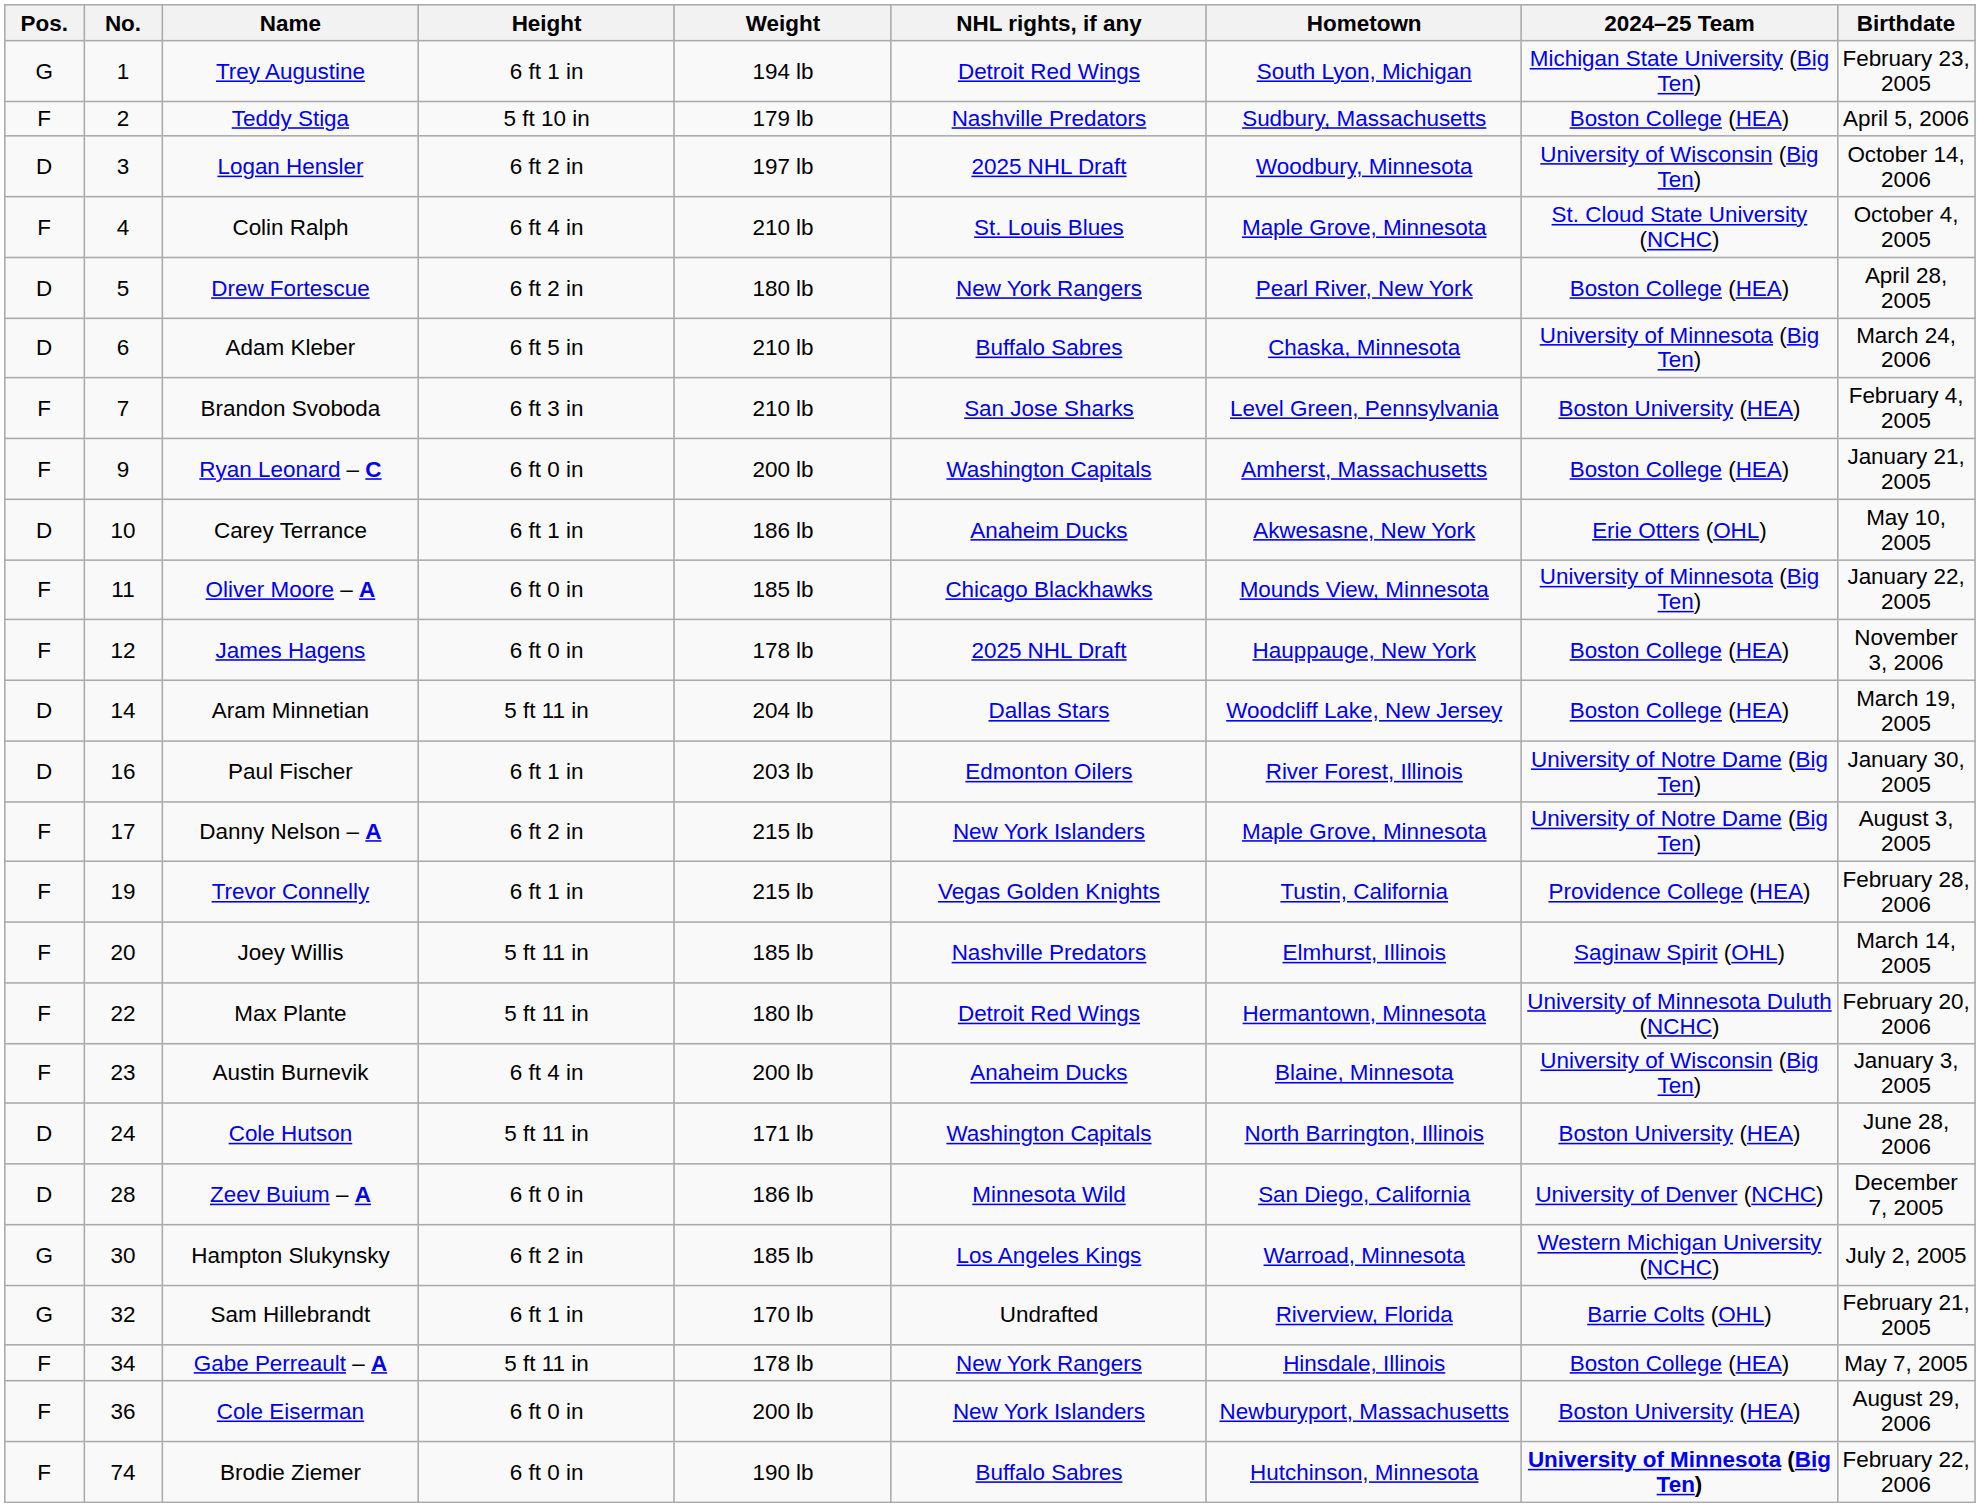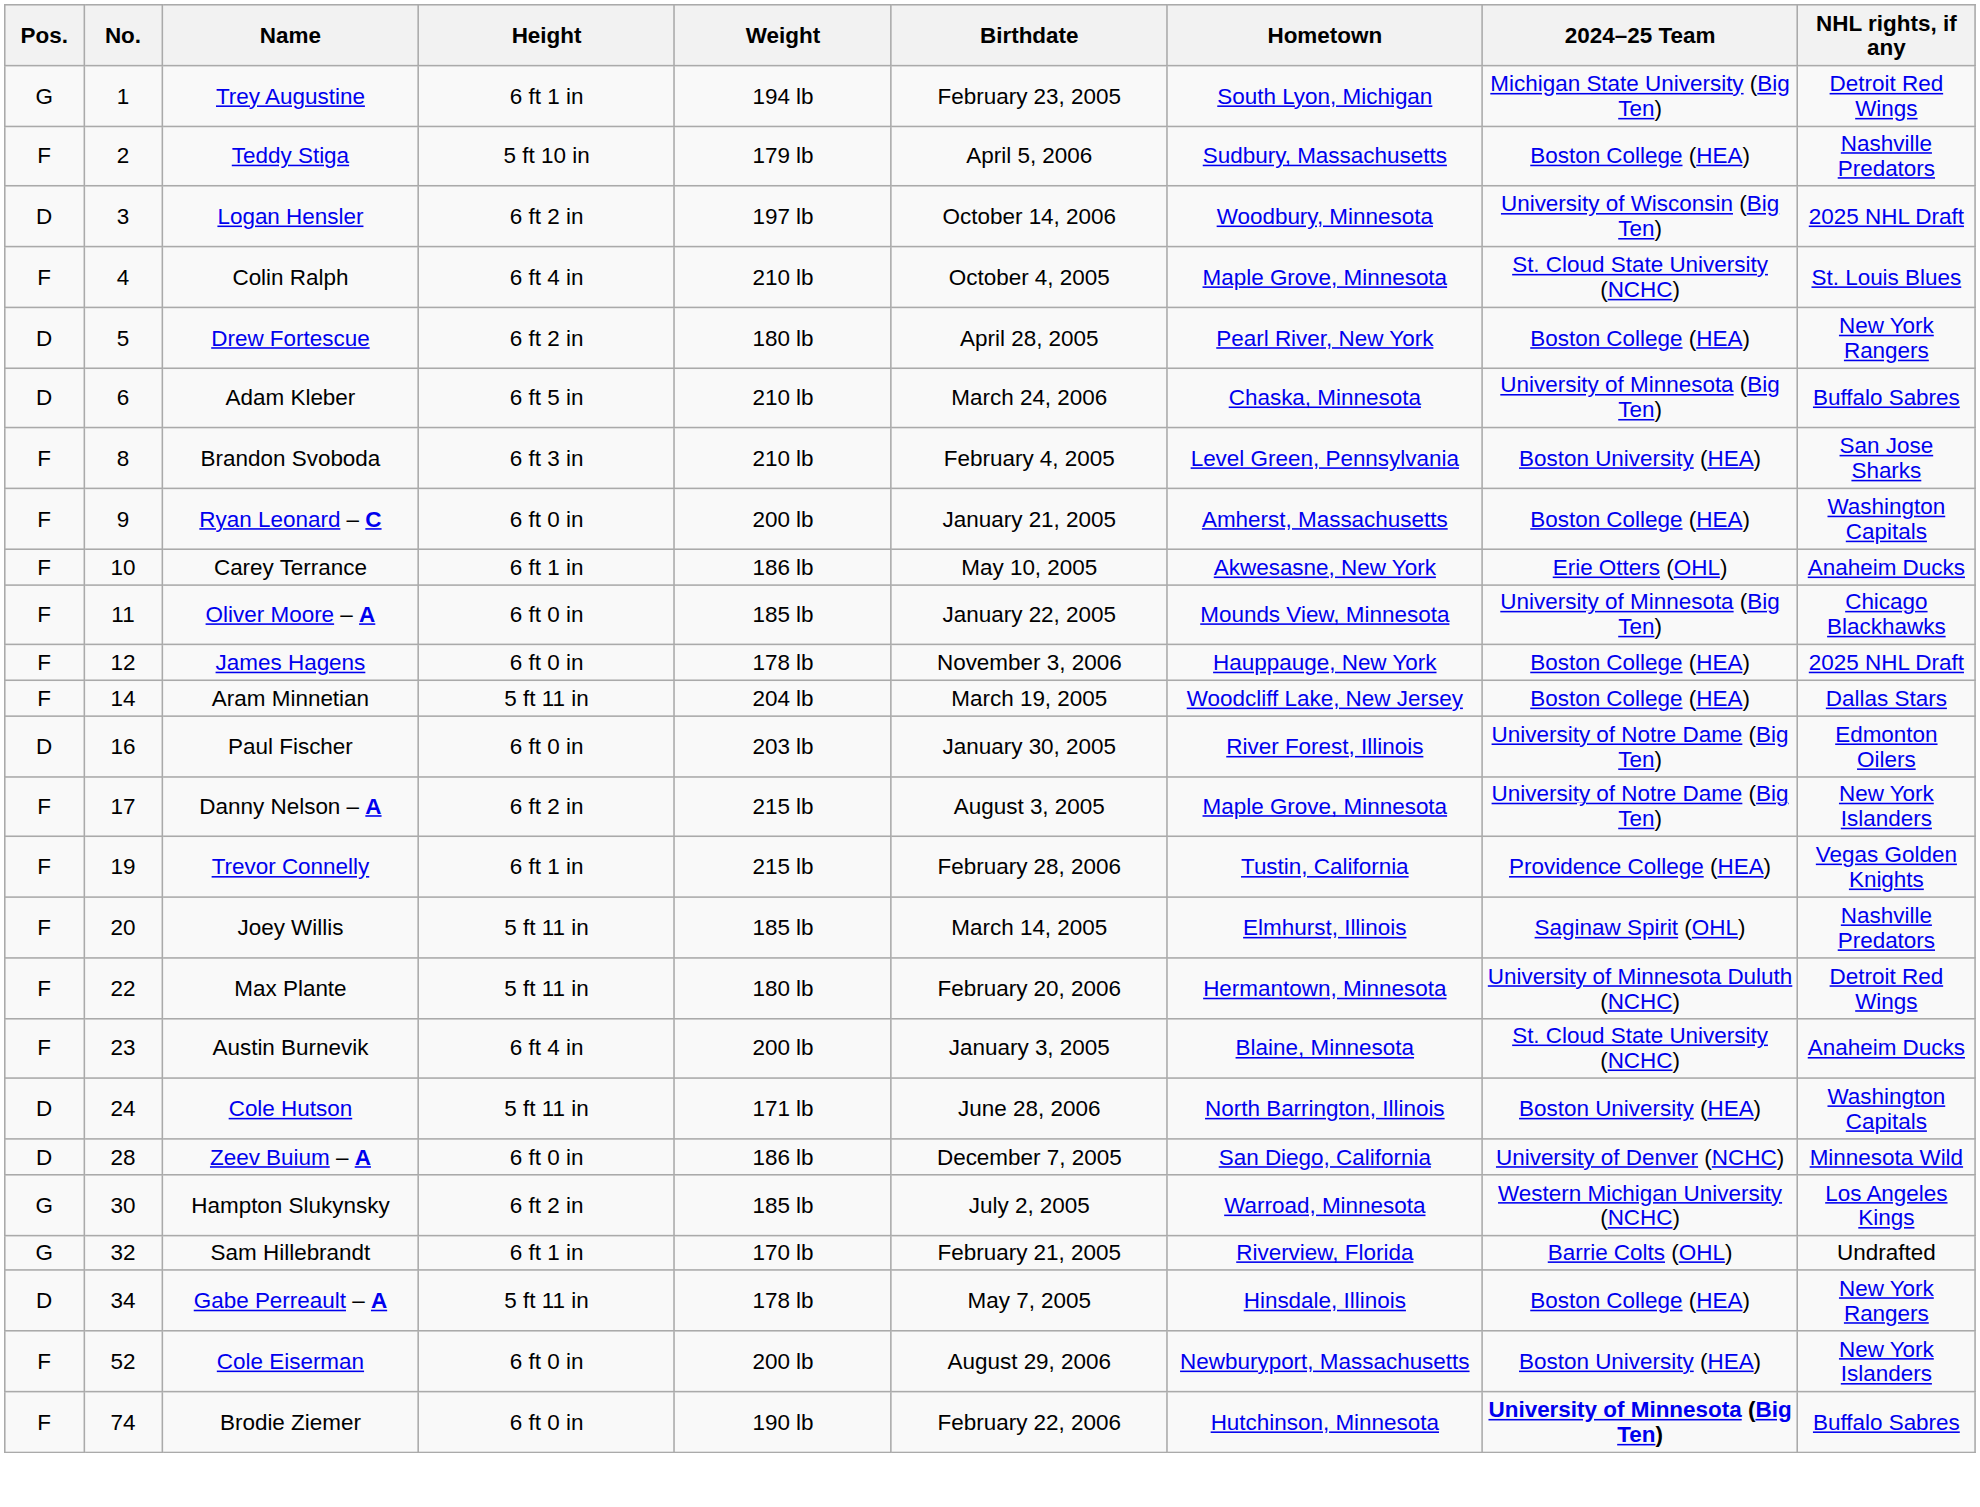 <table width="100%" class="wikitable" style="font-size: 90%; text-align: center;">
 <tr>
 <th style="width:  4%;">Pos.</th>
 <th style="width:  4%;">No.</th>
 <th style="width: 13%;">Name</th>
 <th style="width: 13%;">Height</th>
 <th style="width: 11%;">Weight</th>
-<th style="width: 16%;">NHL rights, if any</th>
+<th style="width: 14%;">Birthdate</th>
 <th style="width: 16%;">Hometown</th>
 <th style="width: 16%;">2024–25 Team</th>
-<th style="width: 14%;">Birthdate</th>
+<th style="width: 16%;">NHL rights, if any</th>
 </tr>
 <tr>
 <td>G</td>
 <td>1</td>
 <td><a href='#'>Trey Augustine</a></td>
 <td>6 ft 1 in</td>
 <td>194 lb</td>
-<td><a href='#'>Detroit Red Wings</a></td>
+<td>February 23, 2005</td>
 <td> <a href='#'>South Lyon, Michigan</a></td>
 <td> <a href='#'>Michigan State University</a> (<a href='#'>Big Ten</a>)</td>
-<td>February 23, 2005</td>
+<td><a href='#'>Detroit Red Wings</a></td>
 </tr>
 <tr>
 <td>F</td>
 <td>2</td>
 <td><a href='#'>Teddy Stiga</a></td>
 <td>5 ft 10 in</td>
 <td>179 lb</td>
-<td><a href='#'>Nashville Predators</a></td>
+<td>April 5, 2006</td>
 <td> <a href='#'>Sudbury, Massachusetts</a></td>
 <td> <a href='#'>Boston College</a> (<a href='#'>HEA</a>)</td>
-<td>April 5, 2006</td>
+<td><a href='#'>Nashville Predators</a></td>
 </tr>
 <tr>
 <td>D</td>
 <td>3</td>
 <td><a href='#'>Logan Hensler</a></td>
 <td>6 ft 2 in</td>
 <td>197 lb</td>
-<td><a href='#'>2025 NHL Draft</a></td>
+<td>October 14, 2006</td>
 <td> <a href='#'>Woodbury, Minnesota</a></td>
 <td> <a href='#'>University of Wisconsin</a> (<a href='#'>Big Ten</a>)</td>
-<td>October 14, 2006</td>
+<td><a href='#'>2025 NHL Draft</a></td>
 </tr>
 <tr>
 <td>F</td>
 <td>4</td>
 <td>Colin Ralph</td>
 <td>6 ft 4 in</td>
 <td>210 lb</td>
-<td><a href='#'>St. Louis Blues</a></td>
+<td>October 4, 2005</td>
 <td> <a href='#'>Maple Grove, Minnesota</a></td>
 <td> <a href='#'>St. Cloud State University</a> (<a href='#'>NCHC</a>)</td>
-<td>October 4, 2005</td>
+<td><a href='#'>St. Louis Blues</a></td>
 </tr>
 <tr>
 <td>D</td>
 <td>5</td>
 <td><a href='#'>Drew Fortescue</a></td>
 <td>6 ft 2 in</td>
 <td>180 lb</td>
-<td><a href='#'>New York Rangers</a></td>
+<td>April 28, 2005</td>
 <td> <a href='#'>Pearl River, New York</a></td>
 <td> <a href='#'>Boston College</a> (<a href='#'>HEA</a>)</td>
-<td>April 28, 2005</td>
+<td><a href='#'>New York Rangers</a></td>
 </tr>
 <tr>
 <td>D</td>
 <td>6</td>
 <td>Adam Kleber</td>
 <td>6 ft 5 in</td>
 <td>210 lb</td>
-<td><a href='#'>Buffalo Sabres</a></td>
+<td>March 24, 2006</td>
 <td> <a href='#'>Chaska, Minnesota</a></td>
 <td> <a href='#'>University of Minnesota</a> (<a href='#'>Big Ten</a>)</td>
-<td>March 24, 2006</td>
+<td><a href='#'>Buffalo Sabres</a></td>
 </tr>
 <tr>
 <td>F</td>
-<td>7</td>
+<td>8</td>
 <td>Brandon Svoboda</td>
 <td>6 ft 3 in</td>
 <td>210 lb</td>
-<td><a href='#'>San Jose Sharks</a></td>
+<td>February 4, 2005</td>
 <td> <a href='#'>Level Green, Pennsylvania</a></td>
 <td> <a href='#'>Boston University</a> (<a href='#'>HEA</a>)</td>
-<td>February 4, 2005</td>
+<td><a href='#'>San Jose Sharks</a></td>
 </tr>
 <tr>
 <td>F</td>
 <td>9</td>
 <td><a href='#'>Ryan Leonard</a> – <strong><a href='#'>C</a></strong></td>
 <td>6 ft 0 in</td>
 <td>200 lb</td>
-<td><a href='#'>Washington Capitals</a></td>
+<td>January 21, 2005</td>
 <td> <a href='#'>Amherst, Massachusetts</a></td>
 <td> <a href='#'>Boston College</a> (<a href='#'>HEA</a>)</td>
-<td>January 21, 2005</td>
+<td><a href='#'>Washington Capitals</a></td>
 </tr>
 <tr>
-<td>D</td>
+<td>F</td>
 <td>10</td>
 <td>Carey Terrance</td>
 <td>6 ft 1 in</td>
 <td>186 lb</td>
-<td><a href='#'>Anaheim Ducks</a></td>
+<td>May 10, 2005</td>
 <td> <a href='#'>Akwesasne, New York</a></td>
 <td> <a href='#'>Erie Otters</a> (<a href='#'>OHL</a>)</td>
-<td>May 10, 2005</td>
+<td><a href='#'>Anaheim Ducks</a></td>
 </tr>
 <tr>
 <td>F</td>
 <td>11</td>
 <td><a href='#'>Oliver Moore</a> – <strong><a href='#'>A</a></strong></td>
 <td>6 ft 0 in</td>
 <td>185 lb</td>
-<td><a href='#'>Chicago Blackhawks</a></td>
+<td>January 22, 2005</td>
 <td> <a href='#'>Mounds View, Minnesota</a></td>
 <td> <a href='#'>University of Minnesota</a> (<a href='#'>Big Ten</a>)</td>
-<td>January 22, 2005</td>
+<td><a href='#'>Chicago Blackhawks</a></td>
 </tr>
 <tr>
 <td>F</td>
 <td>12</td>
 <td><a href='#'>James Hagens</a></td>
 <td>6 ft 0 in</td>
 <td>178 lb</td>
-<td><a href='#'>2025 NHL Draft</a></td>
+<td>November 3, 2006</td>
 <td> <a href='#'>Hauppauge, New York</a></td>
 <td> <a href='#'>Boston College</a> (<a href='#'>HEA</a>)</td>
-<td>November 3, 2006</td>
+<td><a href='#'>2025 NHL Draft</a></td>
 </tr>
 <tr>
-<td>D</td>
+<td>F</td>
 <td>14</td>
 <td>Aram Minnetian</td>
 <td>5 ft 11 in</td>
 <td>204 lb</td>
-<td><a href='#'>Dallas Stars</a></td>
+<td>March 19, 2005</td>
 <td> <a href='#'>Woodcliff Lake, New Jersey</a></td>
 <td> <a href='#'>Boston College</a> (<a href='#'>HEA</a>)</td>
-<td>March 19, 2005</td>
+<td><a href='#'>Dallas Stars</a></td>
 </tr>
 <tr>
 <td>D</td>
 <td>16</td>
 <td>Paul Fischer</td>
-<td>6 ft 1 in</td>
+<td>6 ft 0 in</td>
 <td>203 lb</td>
-<td><a href='#'>Edmonton Oilers</a></td>
+<td>January 30, 2005</td>
 <td> <a href='#'>River Forest, Illinois</a></td>
 <td> <a href='#'>University of Notre Dame</a> (<a href='#'>Big Ten</a>)</td>
-<td>January 30, 2005</td>
+<td><a href='#'>Edmonton Oilers</a></td>
 </tr>
 <tr>
 <td>F</td>
 <td>17</td>
 <td>Danny Nelson – <strong><a href='#'>A</a></strong></td>
 <td>6 ft 2 in</td>
 <td>215 lb</td>
-<td><a href='#'>New York Islanders</a></td>
+<td>August 3, 2005</td>
 <td> <a href='#'>Maple Grove, Minnesota</a></td>
 <td> <a href='#'>University of Notre Dame</a> (<a href='#'>Big Ten</a>)</td>
-<td>August 3, 2005</td>
+<td><a href='#'>New York Islanders</a></td>
 </tr>
 <tr>
 <td>F</td>
 <td>19</td>
 <td><a href='#'>Trevor Connelly</a></td>
 <td>6 ft 1 in</td>
 <td>215 lb</td>
-<td><a href='#'>Vegas Golden Knights</a></td>
+<td>February 28, 2006</td>
 <td> <a href='#'>Tustin, California</a></td>
 <td> <a href='#'>Providence College</a> (<a href='#'>HEA</a>)</td>
-<td>February 28, 2006</td>
+<td><a href='#'>Vegas Golden Knights</a></td>
 </tr>
 <tr>
 <td>F</td>
 <td>20</td>
 <td>Joey Willis</td>
 <td>5 ft 11 in</td>
 <td>185 lb</td>
-<td><a href='#'>Nashville Predators</a></td>
+<td>March 14, 2005</td>
 <td> <a href='#'>Elmhurst, Illinois</a></td>
 <td> <a href='#'>Saginaw Spirit</a> (<a href='#'>OHL</a>)</td>
-<td>March 14, 2005</td>
+<td><a href='#'>Nashville Predators</a></td>
 </tr>
 <tr>
 <td>F</td>
 <td>22</td>
 <td>Max Plante</td>
 <td>5 ft 11 in</td>
 <td>180 lb</td>
-<td><a href='#'>Detroit Red Wings</a></td>
+<td>February 20, 2006</td>
 <td> <a href='#'>Hermantown, Minnesota</a></td>
 <td> <a href='#'>University of Minnesota Duluth</a> (<a href='#'>NCHC</a>)</td>
-<td>February 20, 2006</td>
+<td><a href='#'>Detroit Red Wings</a></td>
 </tr>
 <tr>
 <td>F</td>
 <td>23</td>
 <td>Austin Burnevik</td>
 <td>6 ft 4 in</td>
 <td>200 lb</td>
+<td>January 3, 2005</td>
+<td> <a href='#'>Blaine, Minnesota</a></td>
+<td> <a href='#'>St. Cloud State University</a> (<a href='#'>NCHC</a>)</td>
 <td><a href='#'>Anaheim Ducks</a></td>
-<td> <a href='#'>Blaine, Minnesota</a></td>
-<td> <a href='#'>University of Wisconsin</a> (<a href='#'>Big Ten</a>)</td>
-<td>January 3, 2005</td>
 </tr>
 <tr>
 <td>D</td>
 <td>24</td>
 <td><a href='#'>Cole Hutson</a></td>
 <td>5 ft 11 in</td>
 <td>171 lb</td>
-<td><a href='#'>Washington Capitals</a></td>
+<td>June 28, 2006</td>
 <td> <a href='#'>North Barrington, Illinois</a></td>
 <td> <a href='#'>Boston University</a> (<a href='#'>HEA</a>)</td>
-<td>June 28, 2006</td>
+<td><a href='#'>Washington Capitals</a></td>
 </tr>
 <tr>
 <td>D</td>
 <td>28</td>
 <td><a href='#'>Zeev Buium</a> – <strong><a href='#'>A</a></strong></td>
 <td>6 ft 0 in</td>
 <td>186 lb</td>
-<td><a href='#'>Minnesota Wild</a></td>
+<td>December 7, 2005</td>
 <td> <a href='#'>San Diego, California</a></td>
 <td> <a href='#'>University of Denver</a> (<a href='#'>NCHC</a>)</td>
-<td>December 7, 2005</td>
+<td><a href='#'>Minnesota Wild</a></td>
 </tr>
 <tr>
 <td>G</td>
 <td>30</td>
 <td>Hampton Slukynsky</td>
 <td>6 ft 2 in</td>
 <td>185 lb</td>
-<td><a href='#'>Los Angeles Kings</a></td>
+<td>July 2, 2005</td>
 <td> <a href='#'>Warroad, Minnesota</a></td>
 <td> <a href='#'>Western Michigan University</a> (<a href='#'>NCHC</a>)</td>
-<td>July 2, 2005</td>
+<td><a href='#'>Los Angeles Kings</a></td>
 </tr>
 <tr>
 <td>G</td>
 <td>32</td>
 <td>Sam Hillebrandt</td>
 <td>6 ft 1 in</td>
 <td>170 lb</td>
-<td>Undrafted</td>
+<td>February 21, 2005</td>
 <td> <a href='#'>Riverview, Florida</a></td>
 <td> <a href='#'>Barrie Colts</a> (<a href='#'>OHL</a>)</td>
-<td>February 21, 2005</td>
+<td>Undrafted</td>
 </tr>
 <tr>
-<td>F</td>
+<td>D</td>
 <td>34</td>
 <td><a href='#'>Gabe Perreault</a> – <strong><a href='#'>A</a></strong></td>
 <td>5 ft 11 in</td>
 <td>178 lb</td>
-<td><a href='#'>New York Rangers</a></td>
+<td>May 7, 2005</td>
 <td> <a href='#'>Hinsdale, Illinois</a></td>
 <td> <a href='#'>Boston College</a> (<a href='#'>HEA</a>)</td>
-<td>May 7, 2005</td>
+<td><a href='#'>New York Rangers</a></td>
 </tr>
 <tr>
 <td>F</td>
-<td>36</td>
+<td>52</td>
 <td><a href='#'>Cole Eiserman</a></td>
 <td>6 ft 0 in</td>
 <td>200 lb</td>
-<td><a href='#'>New York Islanders</a></td>
+<td>August 29, 2006</td>
 <td> <a href='#'>Newburyport, Massachusetts</a></td>
 <td> <a href='#'>Boston University</a> (<a href='#'>HEA</a>)</td>
-<td>August 29, 2006</td>
+<td><a href='#'>New York Islanders</a></td>
 </tr>
 <tr>
 <td>F</td>
 <td>74</td>
 <td>Brodie Ziemer</td>
 <td>6 ft 0 in</td>
 <td>190 lb</td>
-<td><a href='#'>Buffalo Sabres</a></td>
+<td>February 22, 2006</td>
 <td> <a href='#'>Hutchinson, Minnesota</a></td>
 <td><strong> <a href='#'>University of Minnesota</a> (<a href='#'>Big Ten</a>)</strong></td>
-<td>February 22, 2006</td>
+<td><a href='#'>Buffalo Sabres</a></td>
 </tr>
 </table>
